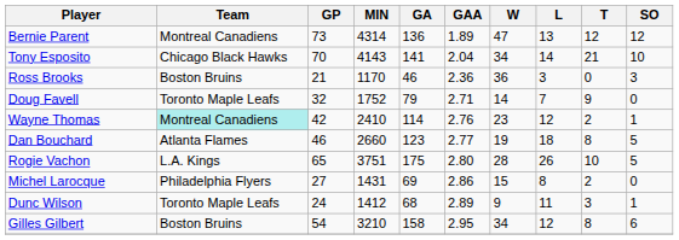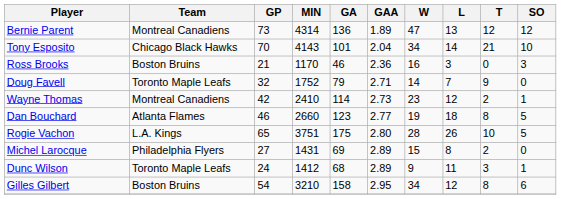 <table class="wikitable">
 <tr>
 <th bgcolor="#DDDDFF" width="20%">Player</th>
 <th bgcolor="#DDDDFF" width="20%">Team</th>
 <th bgcolor="#DDDDFF" width="6%">GP</th>
 <th bgcolor="#DDDDFF" width="6%">MIN</th>
 <th bgcolor="#DDDDFF" width="6%">GA</th>
 <th bgcolor="#DDDDFF" width="6%">GAA</th>
 <th bgcolor="#DDDDFF" width="6%">W</th>
 <th bgcolor="#DDDDFF" width="6%">L</th>
 <th bgcolor="#DDDDFF" width="6%">T</th>
 <th bgcolor="#DDDDFF" width="6%">SO</th>
 </tr>
 <tr>
 <td><a href='#'>Bernie Parent</a></td>
 <td>Montreal Canadiens</td>
 <td>73</td>
 <td>4314</td>
 <td>136</td>
 <td>1.89</td>
 <td>47</td>
 <td>13</td>
 <td>12</td>
 <td>12</td>
 </tr>
 <tr>
 <td><a href='#'>Tony Esposito</a></td>
 <td>Chicago Black Hawks</td>
 <td>70</td>
 <td>4143</td>
-<td>141</td>
+<td>101</td>
 <td>2.04</td>
 <td>34</td>
 <td>14</td>
 <td>21</td>
 <td>10</td>
 </tr>
 <tr>
 <td><a href='#'>Ross Brooks</a></td>
 <td>Boston Bruins</td>
 <td>21</td>
 <td>1170</td>
 <td>46</td>
 <td>2.36</td>
-<td>36</td>
+<td>16</td>
 <td>3</td>
 <td>0</td>
 <td>3</td>
 </tr>
 <tr>
 <td><a href='#'>Doug Favell</a></td>
 <td>Toronto Maple Leafs</td>
 <td>32</td>
 <td>1752</td>
 <td>79</td>
 <td>2.71</td>
 <td>14</td>
 <td>7</td>
 <td>9</td>
 <td>0</td>
 </tr>
 <tr>
 <td><a href='#'>Wayne Thomas</a></td>
-<td style="background: paleturquoise;">Montreal Canadiens</td>
+<td>Montreal Canadiens</td>
 <td>42</td>
 <td>2410</td>
 <td>114</td>
-<td>2.76</td>
+<td>2.73</td>
 <td>23</td>
 <td>12</td>
 <td>2</td>
 <td>1</td>
 </tr>
 <tr>
 <td><a href='#'>Dan Bouchard</a></td>
 <td>Atlanta Flames</td>
 <td>46</td>
 <td>2660</td>
 <td>123</td>
 <td>2.77</td>
 <td>19</td>
 <td>18</td>
 <td>8</td>
 <td>5</td>
 </tr>
 <tr>
 <td><a href='#'>Rogie Vachon</a></td>
 <td>L.A. Kings</td>
 <td>65</td>
 <td>3751</td>
 <td>175</td>
 <td>2.80</td>
 <td>28</td>
 <td>26</td>
 <td>10</td>
 <td>5</td>
 </tr>
 <tr>
 <td><a href='#'>Michel Larocque</a></td>
 <td>Philadelphia Flyers</td>
 <td>27</td>
 <td>1431</td>
 <td>69</td>
-<td>2.86</td>
+<td>2.89</td>
 <td>15</td>
 <td>8</td>
 <td>2</td>
 <td>0</td>
 </tr>
 <tr>
 <td><a href='#'>Dunc Wilson</a></td>
 <td>Toronto Maple Leafs</td>
 <td>24</td>
 <td>1412</td>
 <td>68</td>
 <td>2.89</td>
 <td>9</td>
 <td>11</td>
 <td>3</td>
 <td>1</td>
 </tr>
 <tr>
 <td><a href='#'>Gilles Gilbert</a></td>
 <td>Boston Bruins</td>
 <td>54</td>
 <td>3210</td>
 <td>158</td>
 <td>2.95</td>
 <td>34</td>
 <td>12</td>
 <td>8</td>
 <td>6</td>
 </tr>
 <tr>
 </tr>
 </table>
